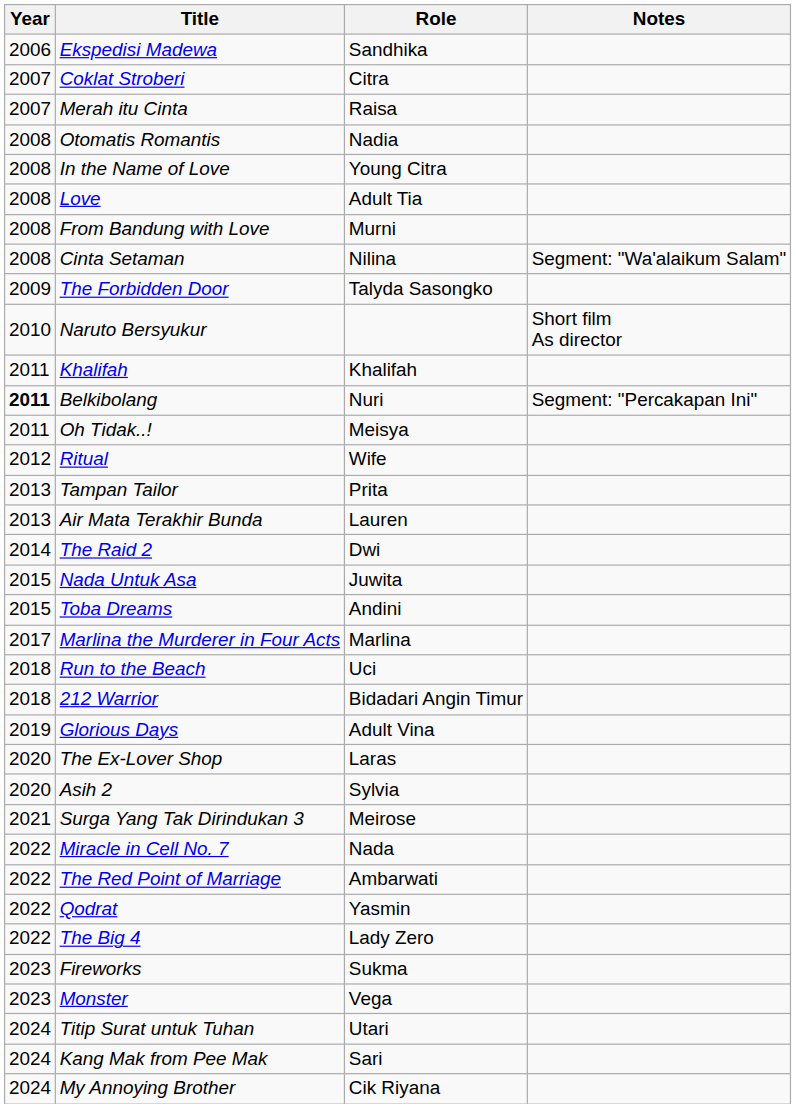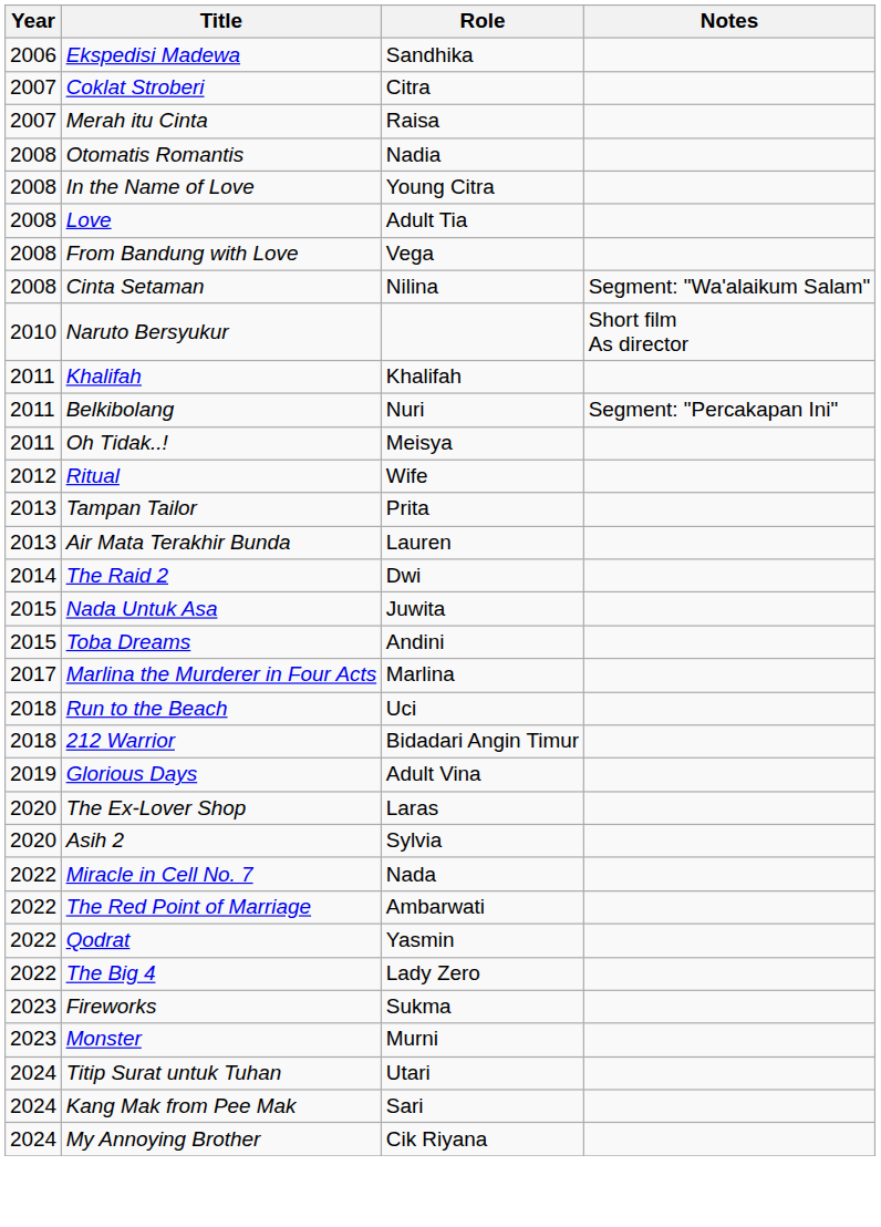 <table class="wikitable">
 <tr>
 <th>Year</th>
 <th>Title</th>
 <th>Role</th>
 <th>Notes</th>
 </tr>
 <tr>
 <td>2006</td>
 <td><em><a href='#'>Ekspedisi Madewa</a></em></td>
 <td>Sandhika</td>
 <td></td>
 </tr>
 <tr>
 <td>2007</td>
 <td><em><a href='#'>Coklat Stroberi</a></em></td>
 <td>Citra</td>
 <td></td>
 </tr>
 <tr>
 <td>2007</td>
 <td><em>Merah itu Cinta</em></td>
 <td>Raisa</td>
 <td></td>
 </tr>
 <tr>
 <td>2008</td>
 <td><em>Otomatis Romantis</em></td>
 <td>Nadia</td>
 <td></td>
 </tr>
 <tr>
 <td>2008</td>
 <td><em>In the Name of Love</em></td>
 <td>Young Citra</td>
 <td></td>
 </tr>
 <tr>
 <td>2008</td>
 <td><em><a href='#'>Love</a></em></td>
 <td>Adult Tia</td>
 <td></td>
 </tr>
 <tr>
 <td>2008</td>
 <td><em>From Bandung with Love</em></td>
-<td>Murni</td>
+<td>Vega</td>
 <td></td>
 </tr>
 <tr>
 <td>2008</td>
 <td><em>Cinta Setaman</em></td>
 <td>Nilina</td>
 <td>Segment: "Wa'alaikum Salam"</td>
-</tr>
-<tr>
-<td>2009</td>
-<td><em><a href='#'>The Forbidden Door</a></em></td>
-<td>Talyda Sasongko</td>
-<td></td>
 </tr>
 <tr>
 <td>2010</td>
 <td><em>Naruto Bersyukur</em></td>
 <td></td>
 <td>Short film<br>As director</td>
 </tr>
 <tr>
 <td>2011</td>
 <td><em><a href='#'>Khalifah</a></em></td>
 <td>Khalifah</td>
 <td></td>
 </tr>
 <tr>
-<td><strong>2011</strong></td>
+<td>2011</td>
 <td><em>Belkibolang</em></td>
 <td>Nuri</td>
 <td>Segment: "Percakapan Ini"</td>
 </tr>
 <tr>
 <td>2011</td>
 <td><em>Oh Tidak..!</em></td>
 <td>Meisya</td>
 <td></td>
 </tr>
 <tr>
 <td>2012</td>
 <td><em><a href='#'>Ritual</a></em></td>
 <td>Wife</td>
 <td></td>
 </tr>
 <tr>
 <td>2013</td>
 <td><em>Tampan Tailor</em></td>
 <td>Prita</td>
 <td></td>
 </tr>
 <tr>
 <td>2013</td>
 <td><em>Air Mata Terakhir Bunda</em></td>
 <td>Lauren</td>
 <td></td>
 </tr>
 <tr>
 <td>2014</td>
 <td><em><a href='#'>The Raid 2</a></em></td>
 <td>Dwi</td>
 <td></td>
 </tr>
 <tr>
 <td>2015</td>
 <td><em><a href='#'>Nada Untuk Asa</a></em></td>
 <td>Juwita</td>
 <td></td>
 </tr>
 <tr>
 <td>2015</td>
 <td><em><a href='#'>Toba Dreams</a></em></td>
 <td>Andini</td>
 <td></td>
 </tr>
 <tr>
 <td>2017</td>
 <td><em><a href='#'>Marlina the Murderer in Four Acts</a></em></td>
 <td>Marlina</td>
 <td></td>
 </tr>
 <tr>
 <td>2018</td>
 <td><em><a href='#'>Run to the Beach</a></em></td>
 <td>Uci</td>
 <td></td>
 </tr>
 <tr>
 <td>2018</td>
 <td><em><a href='#'>212 Warrior</a></em></td>
 <td>Bidadari Angin Timur</td>
 <td></td>
 </tr>
 <tr>
 <td>2019</td>
 <td><em><a href='#'>Glorious Days</a></em></td>
 <td>Adult Vina</td>
 <td></td>
 </tr>
 <tr>
 <td>2020</td>
 <td><em>The Ex-Lover Shop</em></td>
 <td>Laras</td>
 <td></td>
 </tr>
 <tr>
 <td>2020</td>
 <td><em>Asih 2</em></td>
 <td>Sylvia</td>
 <td></td>
 </tr>
 <tr>
-<td>2021</td>
-<td><em>Surga Yang Tak Dirindukan 3</em></td>
-<td>Meirose</td>
-<td></td>
-</tr>
-<tr>
 <td>2022</td>
 <td><em><a href='#'>Miracle in Cell No. 7</a></em></td>
 <td>Nada</td>
 <td></td>
 </tr>
 <tr>
 <td>2022</td>
 <td><em><a href='#'>The Red Point of Marriage</a></em></td>
 <td>Ambarwati</td>
 <td></td>
 </tr>
 <tr>
 <td>2022</td>
 <td><em><a href='#'>Qodrat</a></em></td>
 <td>Yasmin</td>
 <td></td>
 </tr>
 <tr>
 <td>2022</td>
 <td><em><a href='#'>The Big 4</a></em></td>
 <td>Lady Zero</td>
 <td></td>
 </tr>
 <tr>
 <td>2023</td>
 <td><em>Fireworks</em></td>
 <td>Sukma</td>
 <td></td>
 </tr>
 <tr>
 <td>2023</td>
 <td><em><a href='#'>Monster</a></em></td>
-<td>Vega</td>
+<td>Murni</td>
 <td></td>
 </tr>
 <tr>
 <td>2024</td>
 <td><em>Titip Surat untuk Tuhan</em></td>
 <td>Utari</td>
 <td></td>
 </tr>
 <tr>
 <td>2024</td>
 <td><em>Kang Mak from Pee Mak</em></td>
 <td>Sari</td>
 <td></td>
 </tr>
 <tr>
 <td>2024</td>
 <td><em>My Annoying Brother</em></td>
 <td>Cik Riyana</td>
 <td></td>
 </tr>
 <tr>
 </tr>
 </table>
